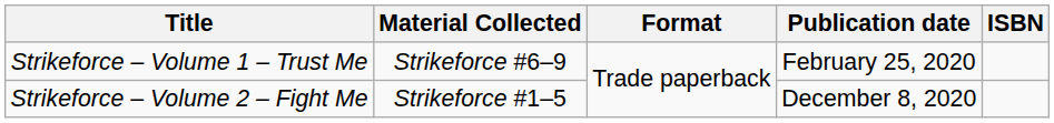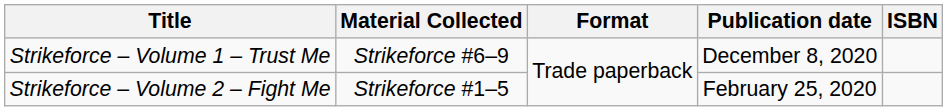 <table class="wikitable" style="text-align:center;">
 <tr>
 <th scope="col">Title</th>
 <th scope="col">Material Collected</th>
 <th scope="col">Format</th>
 <th scope="col">Publication date</th>
 <th scope="col">ISBN</th>
 </tr>
 <tr>
 <td><em>Strikeforce – Volume 1 – Trust Me</em></td>
 <td><em>Strikeforce</em> #6–9</td>
 <td rowspan="2">Trade paperback</td>
-<td>February 25, 2020</td>
+<td>December 8, 2020</td>
 <td></td>
 </tr>
 <tr>
 <td><em>Strikeforce – Volume 2 – Fight Me</em></td>
 <td><em>Strikeforce</em> #1–5</td>
-<td>December 8, 2020</td>
+<td>February 25, 2020</td>
 <td></td>
 </tr>
 </table>
